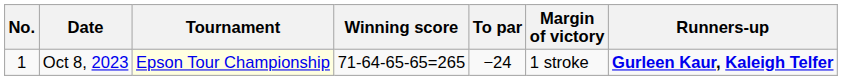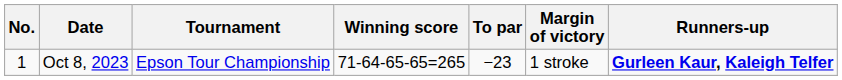 <table class="wikitable" style="font-size:95%;">
 <tr>
 <th>No.</th>
 <th>Date</th>
 <th>Tournament</th>
 <th>Winning score</th>
 <th>To par</th>
 <th>Margin<br>of victory</th>
 <th>Runners-up</th>
 </tr>
 <tr>
 <td align=center>1</td>
 <td align=right>Oct 8, <a href='#'>2023</a></td>
-<td style="background: lightyellow;"><a href='#'>Epson Tour Championship</a></td>
+<td><a href='#'>Epson Tour Championship</a></td>
 <td align=right>71-64-65-65=265</td>
-<td align=center>−24</td>
+<td align=center>−23</td>
 <td>1 stroke</td>
 <td><strong> <a href='#'>Gurleen Kaur</a>,  <a href='#'>Kaleigh Telfer</a></strong></td>
 </tr>
 </table>
